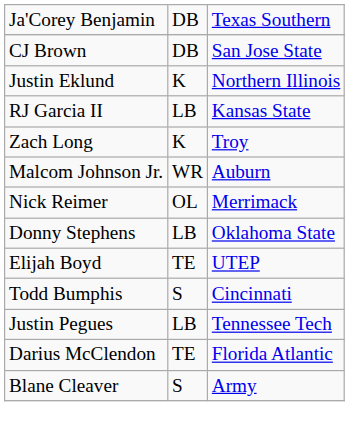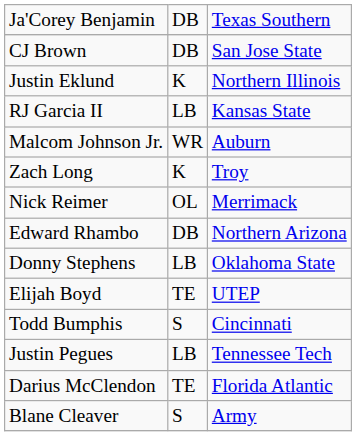 <table class="wikitable sortable mw-collapsible mw-collapsed">
 <tr>
 <td>Ja'Corey Benjamin</td>
 <td>DB</td>
 <td><a href='#'>Texas Southern</a></td>
 </tr>
 <tr>
 </tr>
 <tr>
 <td>CJ Brown</td>
 <td>DB</td>
 <td><a href='#'>San Jose State</a></td>
 </tr>
 <tr>
 <td>Justin Eklund</td>
 <td>K</td>
 <td><a href='#'>Northern Illinois</a></td>
 </tr>
 <tr>
 <td>RJ Garcia II</td>
 <td>LB</td>
 <td><a href='#'>Kansas State</a></td>
 </tr>
 <tr>
+<td>Malcom Johnson Jr.</td>
+<td>WR</td>
+<td><a href='#'>Auburn</a></td>
+</tr>
+<tr>
 <td>Zach Long</td>
 <td>K</td>
 <td><a href='#'>Troy</a></td>
 </tr>
 <tr>
-<td>Malcom Johnson Jr.</td>
-<td>WR</td>
-<td><a href='#'>Auburn</a></td>
-</tr>
-<tr>
 <td>Nick Reimer</td>
 <td>OL</td>
 <td><a href='#'>Merrimack</a></td>
+</tr>
+<tr>
+<td>Edward Rhambo</td>
+<td>DB</td>
+<td><a href='#'>Northern Arizona</a></td>
 </tr>
 <tr>
 <td>Donny Stephens</td>
 <td>LB</td>
 <td><a href='#'>Oklahoma State</a></td>
 </tr>
 <tr>
 <td>Elijah Boyd</td>
 <td>TE</td>
 <td><a href='#'>UTEP</a></td>
 </tr>
 <tr>
 <td>Todd Bumphis</td>
 <td>S</td>
 <td><a href='#'>Cincinnati</a></td>
 </tr>
 <tr>
 <td>Justin Pegues</td>
 <td>LB</td>
 <td><a href='#'>Tennessee Tech</a></td>
 </tr>
 <tr>
 <td>Darius McClendon</td>
 <td>TE</td>
 <td><a href='#'>Florida Atlantic</a></td>
 </tr>
 <tr>
 <td>Blane Cleaver</td>
 <td>S</td>
 <td><a href='#'>Army</a></td>
 </tr>
 <tr>
 </tr>
 </table>
